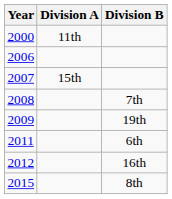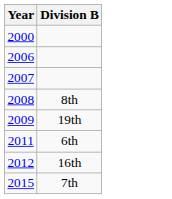 <table class="wikitable" style="text-align:center">
 <tr>
 <th>Year</th>
-<th>Division A</th>
 <th>Division B</th>
 </tr>
 <tr>
 <td><a href='#'>2000</a></td>
-<td>11th</td>
 <td></td>
 </tr>
 <tr>
 <td><a href='#'>2006</a></td>
 <td></td>
-<td></td>
 </tr>
 <tr>
 <td><a href='#'>2007</a></td>
-<td>15th</td>
 <td></td>
 </tr>
 <tr>
 <td><a href='#'>2008</a></td>
-<td></td>
-<td>7th</td>
+<td>8th</td>
 </tr>
 <tr>
 <td><a href='#'>2009</a></td>
-<td></td>
 <td>19th</td>
 </tr>
 <tr>
 <td><a href='#'>2011</a></td>
-<td></td>
 <td>6th</td>
 </tr>
 <tr>
 <td><a href='#'>2012</a></td>
-<td></td>
 <td>16th</td>
 </tr>
 <tr>
 <td><a href='#'>2015</a></td>
-<td></td>
-<td>8th</td>
+<td>7th</td>
 </tr>
 </table>
